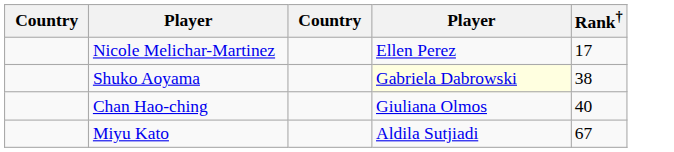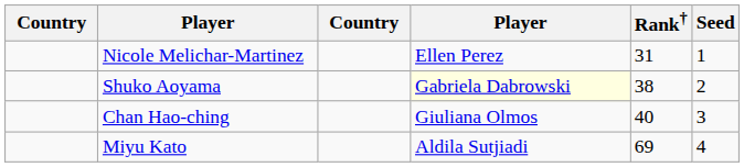 <table class="sortable wikitable nowrap">
 <tr>
 <th width="70">Country</th>
 <th width="175">Player</th>
 <th width="70">Country</th>
 <th width="175">Player</th>
 <th>Rank<sup>†</sup></th>
+<th>Seed</th>
 </tr>
 <tr>
 <td></td>
 <td><a href='#'>Nicole Melichar-Martinez</a></td>
 <td></td>
 <td><a href='#'>Ellen Perez</a></td>
-<td>17</td>
+<td>31</td>
+<td>1</td>
 </tr>
 <tr>
 <td></td>
 <td><a href='#'>Shuko Aoyama</a></td>
 <td></td>
 <td style="background: lightyellow;"><a href='#'>Gabriela Dabrowski</a></td>
 <td>38</td>
+<td>2</td>
 </tr>
 <tr>
 <td></td>
 <td><a href='#'>Chan Hao-ching</a></td>
 <td></td>
 <td><a href='#'>Giuliana Olmos</a></td>
 <td>40</td>
+<td>3</td>
 </tr>
 <tr>
 <td></td>
 <td><a href='#'>Miyu Kato</a></td>
 <td></td>
 <td><a href='#'>Aldila Sutjiadi</a></td>
-<td>67</td>
+<td>69</td>
+<td>4</td>
 </tr>
 </table>
